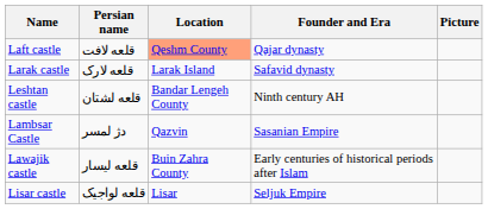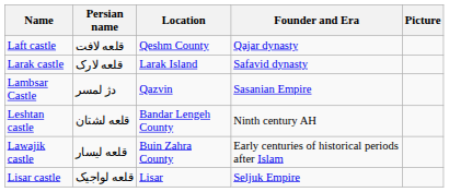 <table class="wikitable">
 <tr>
 <th>Name</th>
 <th>Persian name</th>
 <th>Location</th>
 <th>Founder and Era</th>
 <th>Picture</th>
 </tr>
 <tr>
 <td><a href='#'>Laft castle</a></td>
 <td>قلعه لافت</td>
-<td style="background: lightsalmon;"><a href='#'>Qeshm County</a></td>
+<td><a href='#'>Qeshm County</a></td>
 <td><a href='#'>Qajar dynasty</a></td>
 <td></td>
 </tr>
 <tr>
 <td><a href='#'>Larak castle</a></td>
 <td>قلعه لارک</td>
 <td><a href='#'>Larak Island</a></td>
 <td><a href='#'>Safavid dynasty</a></td>
 <td></td>
 </tr>
 <tr>
+<td><a href='#'>Lambsar Castle</a></td>
+<td>دژ لمسر</td>
+<td><a href='#'>Qazvin</a></td>
+<td><a href='#'>Sasanian Empire</a></td>
+<td align="center"></td>
+</tr>
+<tr>
 <td><a href='#'>Leshtan castle</a></td>
 <td>قلعه لشتان</td>
 <td><a href='#'>Bandar Lengeh County</a></td>
 <td>Ninth century AH</td>
-<td align="center"></td>
-</tr>
-<tr>
-<td><a href='#'>Lambsar Castle</a></td>
-<td>دژ لمسر</td>
-<td><a href='#'>Qazvin</a></td>
-<td><a href='#'>Sasanian Empire</a></td>
 <td align="center"></td>
 </tr>
 <tr>
 <td><a href='#'>Lawajik castle</a></td>
 <td>قلعه لیسار</td>
 <td><a href='#'>Buin Zahra County</a></td>
 <td>Early centuries of historical periods after <a href='#'>Islam</a></td>
 <td></td>
 </tr>
 <tr>
 <td><a href='#'>Lisar castle</a></td>
 <td>قلعه لواجیک</td>
 <td><a href='#'>Lisar</a></td>
 <td><a href='#'>Seljuk Empire</a></td>
 <td align="center"></td>
 </tr>
 </table>
